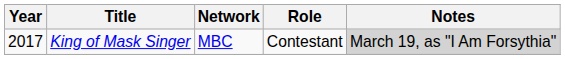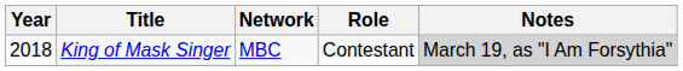 <table class="wikitable">
 <tr>
 <th>Year</th>
 <th>Title</th>
 <th>Network</th>
 <th>Role</th>
 <th>Notes</th>
 </tr>
 <tr>
-<td rowspan="1">2017</td>
+<td rowspan="1">2018</td>
 <td><em><a href='#'>King of Mask Singer</a></em></td>
 <td><a href='#'>MBC</a></td>
 <td>Contestant</td>
 <td style="background: lightgrey;">March 19, as "I Am Forsythia"</td>
 </tr>
 <tr>
 </tr>
 </table>
